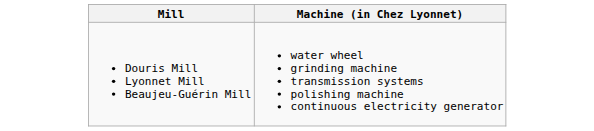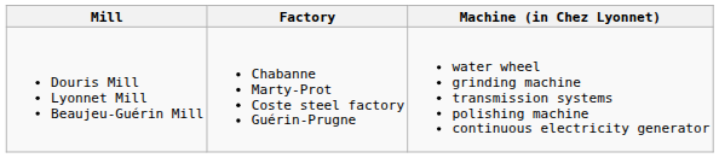 <table class="wikitable" style="margin: 1em auto;">
 <tr>
 <th>Mill</th>
+<th>Factory</th>
 <th>Machine (in Chez Lyonnet)</th>
 </tr>
 <tr>
 <td><br><ul><li>Douris Mill</li><li>Lyonnet Mill</li><li>Beaujeu-Guérin Mill</li></ul></td>
+<td><br><ul><li>Chabanne</li><li>Marty-Prot</li><li>Coste steel factory</li><li>Guérin-Prugne</li></ul></td>
 <td><br><ul><li>water wheel</li><li>grinding machine</li><li>transmission systems</li><li>polishing machine</li><li>continuous electricity generator</li></ul></td>
 </tr>
 </table>
